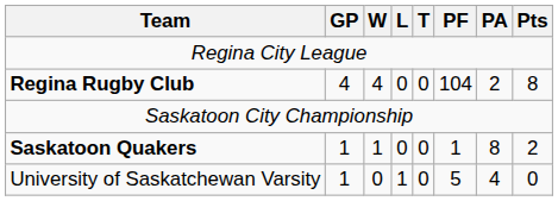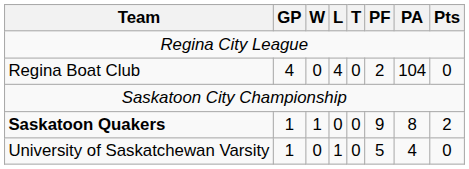 <table class="wikitable">
 <tr>
 <th>Team</th>
 <th>GP</th>
 <th>W</th>
 <th>L</th>
 <th>T</th>
 <th>PF</th>
 <th>PA</th>
 <th>Pts</th>
 </tr>
 <tr>
 <td align="center" colspan="8"><em>Regina City League</em></td>
 </tr>
 <tr align="center">
-<td align="left"><strong>Regina Rugby Club</strong></td>
-<td>4</td>
+<td align="left">Regina Boat Club</td>
 <td>4</td>
 <td>0</td>
+<td>4</td>
 <td>0</td>
+<td>2</td>
 <td>104</td>
-<td>2</td>
-<td>8</td>
+<td>0</td>
 </tr>
 <tr>
 <td align="center" colspan="8"><em>Saskatoon City Championship</em></td>
 </tr>
 <tr align="center">
 <td align="left"><strong>Saskatoon Quakers</strong></td>
 <td>1</td>
 <td>1</td>
 <td>0</td>
 <td>0</td>
-<td>1</td>
+<td>9</td>
 <td>8</td>
 <td>2</td>
 </tr>
 <tr align="center">
 <td align="left">University of Saskatchewan Varsity</td>
 <td>1</td>
 <td>0</td>
 <td>1</td>
 <td>0</td>
 <td>5</td>
 <td>4</td>
 <td>0</td>
 </tr>
 </table>
